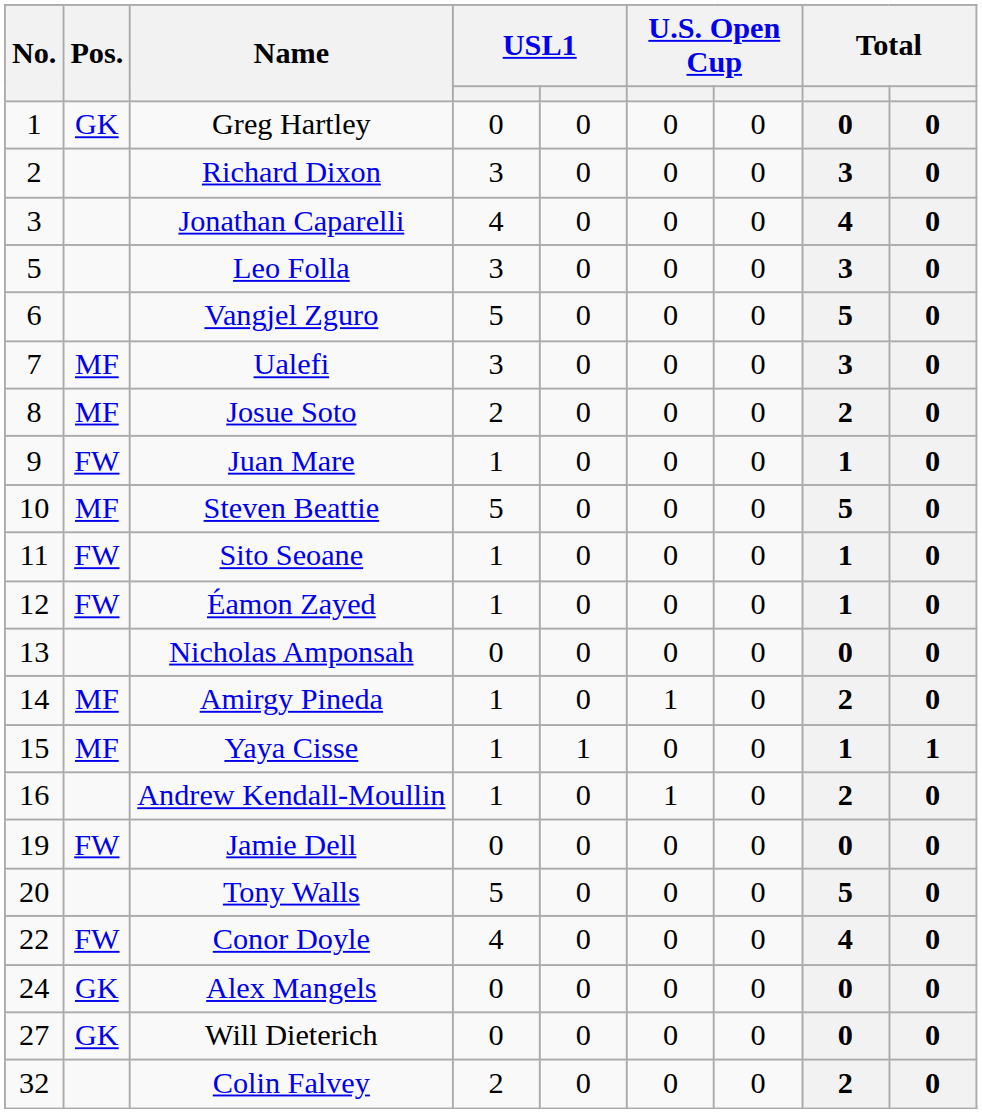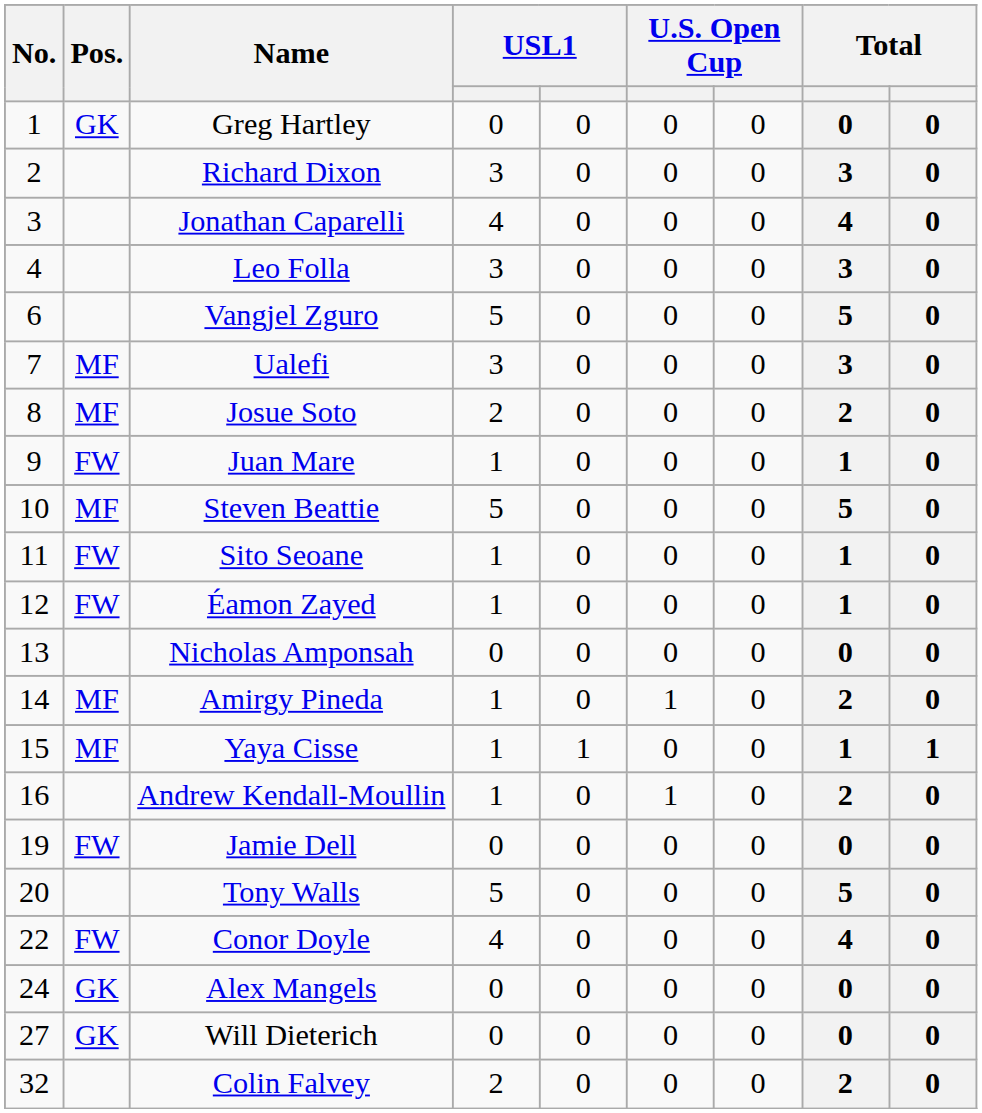 <table class="wikitable sortable" style="text-align: center;">
 <tr>
 <th rowspan="2">No.</th>
 <th rowspan="2">Pos.</th>
 <th rowspan="2">Name</th>
 <th colspan="2" style="width:85px;"><a href='#'>USL1</a></th>
 <th colspan="2" style="width:85px;"><a href='#'>U.S. Open Cup</a></th>
 <th colspan="2" style="width:85px;"><strong>Total</strong></th>
 </tr>
 <tr>
 <th></th>
 <th></th>
 <th></th>
 <th></th>
 <th></th>
 <th></th>
 </tr>
 <tr>
 <td>1</td>
 <td><a href='#'>GK</a></td>
 <td>Greg Hartley</td>
 <td>0</td>
 <td>0</td>
 <td>0</td>
 <td>0</td>
 <th>0</th>
 <th>0</th>
 </tr>
 <tr>
 <td>2</td>
 <td></td>
 <td><a href='#'>Richard Dixon</a></td>
 <td>3</td>
 <td>0</td>
 <td>0</td>
 <td>0</td>
 <th>3</th>
 <th>0</th>
 </tr>
 <tr>
 <td>3</td>
 <td></td>
 <td><a href='#'>Jonathan Caparelli</a></td>
 <td>4</td>
 <td>0</td>
 <td>0</td>
 <td>0</td>
 <th>4</th>
 <th>0</th>
 </tr>
 <tr>
-<td>5</td>
+<td>4</td>
 <td></td>
 <td><a href='#'>Leo Folla</a></td>
 <td>3</td>
 <td>0</td>
 <td>0</td>
 <td>0</td>
 <th>3</th>
 <th>0</th>
 </tr>
 <tr>
 <td>6</td>
 <td></td>
 <td><a href='#'>Vangjel Zguro</a></td>
 <td>5</td>
 <td>0</td>
 <td>0</td>
 <td>0</td>
 <th>5</th>
 <th>0</th>
 </tr>
 <tr>
 <td>7</td>
 <td><a href='#'>MF</a></td>
 <td><a href='#'>Ualefi</a></td>
 <td>3</td>
 <td>0</td>
 <td>0</td>
 <td>0</td>
 <th>3</th>
 <th>0</th>
 </tr>
 <tr>
 <td>8</td>
 <td><a href='#'>MF</a></td>
 <td><a href='#'>Josue Soto</a></td>
 <td>2</td>
 <td>0</td>
 <td>0</td>
 <td>0</td>
 <th>2</th>
 <th>0</th>
 </tr>
 <tr>
 <td>9</td>
 <td><a href='#'>FW</a></td>
 <td><a href='#'>Juan Mare</a></td>
 <td>1</td>
 <td>0</td>
 <td>0</td>
 <td>0</td>
 <th>1</th>
 <th>0</th>
 </tr>
 <tr>
 <td>10</td>
 <td><a href='#'>MF</a></td>
 <td><a href='#'>Steven Beattie</a></td>
 <td>5</td>
 <td>0</td>
 <td>0</td>
 <td>0</td>
 <th>5</th>
 <th>0</th>
 </tr>
 <tr>
 <td>11</td>
 <td><a href='#'>FW</a></td>
 <td><a href='#'>Sito Seoane</a></td>
 <td>1</td>
 <td>0</td>
 <td>0</td>
 <td>0</td>
 <th>1</th>
 <th>0</th>
 </tr>
 <tr>
 <td>12</td>
 <td><a href='#'>FW</a></td>
 <td><a href='#'>Éamon Zayed</a></td>
 <td>1</td>
 <td>0</td>
 <td>0</td>
 <td>0</td>
 <th>1</th>
 <th>0</th>
 </tr>
 <tr>
 <td>13</td>
 <td></td>
 <td><a href='#'>Nicholas Amponsah</a></td>
 <td>0</td>
 <td>0</td>
 <td>0</td>
 <td>0</td>
 <th>0</th>
 <th>0</th>
 </tr>
 <tr>
 <td>14</td>
 <td><a href='#'>MF</a></td>
 <td><a href='#'>Amirgy Pineda</a></td>
 <td>1</td>
 <td>0</td>
 <td>1</td>
 <td>0</td>
 <th>2</th>
 <th>0</th>
 </tr>
 <tr>
 <td>15</td>
 <td><a href='#'>MF</a></td>
 <td><a href='#'>Yaya Cisse</a></td>
 <td>1</td>
 <td>1</td>
 <td>0</td>
 <td>0</td>
 <th>1</th>
 <th>1</th>
 </tr>
 <tr>
 <td>16</td>
 <td></td>
 <td><a href='#'>Andrew Kendall-Moullin</a></td>
 <td>1</td>
 <td>0</td>
 <td>1</td>
 <td>0</td>
 <th>2</th>
 <th>0</th>
 </tr>
 <tr>
 <td>19</td>
 <td><a href='#'>FW</a></td>
 <td><a href='#'>Jamie Dell</a></td>
 <td>0</td>
 <td>0</td>
 <td>0</td>
 <td>0</td>
 <th>0</th>
 <th>0</th>
 </tr>
 <tr>
 <td>20</td>
 <td></td>
 <td><a href='#'>Tony Walls</a></td>
 <td>5</td>
 <td>0</td>
 <td>0</td>
 <td>0</td>
 <th>5</th>
 <th>0</th>
 </tr>
 <tr>
 <td>22</td>
 <td><a href='#'>FW</a></td>
 <td><a href='#'>Conor Doyle</a></td>
 <td>4</td>
 <td>0</td>
 <td>0</td>
 <td>0</td>
 <th>4</th>
 <th>0</th>
 </tr>
 <tr>
 <td>24</td>
 <td><a href='#'>GK</a></td>
 <td><a href='#'>Alex Mangels</a></td>
 <td>0</td>
 <td>0</td>
 <td>0</td>
 <td>0</td>
 <th>0</th>
 <th>0</th>
 </tr>
 <tr>
 <td>27</td>
 <td><a href='#'>GK</a></td>
 <td>Will Dieterich</td>
 <td>0</td>
 <td>0</td>
 <td>0</td>
 <td>0</td>
 <th>0</th>
 <th>0</th>
 </tr>
 <tr>
 <td>32</td>
 <td></td>
 <td><a href='#'>Colin Falvey</a></td>
 <td>2</td>
 <td>0</td>
 <td>0</td>
 <td>0</td>
 <th>2</th>
 <th>0</th>
 </tr>
 <tr>
 </tr>
 </table>
